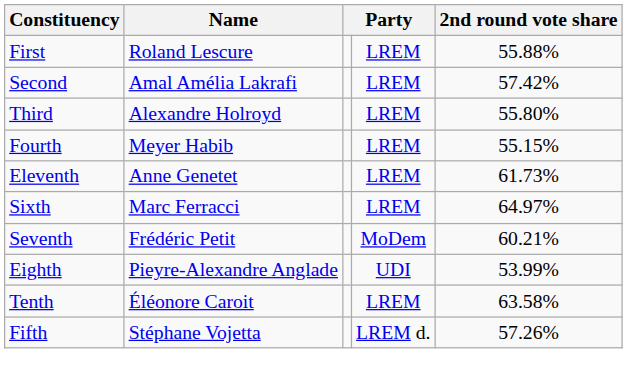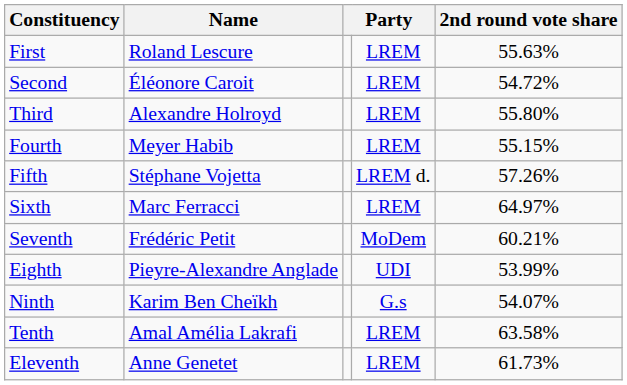 <table class="sortable wikitable">
 <tr ------------------>
 <th>Constituency</th>
 <th>Name</th>
 <th colspan="2">Party</th>
 <th>2nd round vote share</th>
 </tr>
 <tr ------------------>
 <td><a href='#'>First</a></td>
 <td><a href='#'>Roland Lescure</a></td>
 <td bgcolor=></td>
 <td align=center><a href='#'>LREM</a></td>
-<td align=center>55.88%</td>
+<td align=center>55.63%</td>
 </tr>
 <tr ------------------>
 <td><a href='#'>Second</a></td>
-<td><a href='#'>Amal Amélia Lakrafi</a></td>
+<td><a href='#'>Éléonore Caroit</a></td>
 <td bgcolor=></td>
 <td align=center><a href='#'>LREM</a></td>
-<td align=center>57.42%</td>
+<td align=center>54.72%</td>
 </tr>
 <tr ------------------>
 <td><a href='#'>Third</a></td>
 <td><a href='#'>Alexandre Holroyd</a></td>
 <td bgcolor=></td>
 <td align=center><a href='#'>LREM</a></td>
 <td align=center>55.80%</td>
 </tr>
 <tr ------------------>
 <td><a href='#'>Fourth</a></td>
 <td><a href='#'>Meyer Habib</a></td>
 <td bgcolor=></td>
 <td align=center><a href='#'>LREM</a></td>
 <td align=center>55.15%</td>
 </tr>
 <tr ------------------>
-<td><a href='#'>Eleventh</a></td>
-<td><a href='#'>Anne Genetet</a></td>
+<td><a href='#'>Fifth</a></td>
+<td><a href='#'>Stéphane Vojetta</a></td>
 <td bgcolor=></td>
-<td align=center><a href='#'>LREM</a></td>
-<td align=center>61.73%</td>
+<td align=center><a href='#'>LREM</a> d.</td>
+<td align=center>57.26%</td>
 </tr>
 <tr ------------------>
 <td><a href='#'>Sixth</a></td>
 <td><a href='#'>Marc Ferracci</a></td>
 <td bgcolor=></td>
 <td align=center><a href='#'>LREM</a></td>
 <td align=center>64.97%</td>
 </tr>
 <tr ------------------>
 <td><a href='#'>Seventh</a></td>
 <td><a href='#'>Frédéric Petit</a></td>
 <td bgcolor=></td>
 <td align=center><a href='#'>MoDem</a></td>
 <td align=center>60.21%</td>
 </tr>
 <tr ------------------>
 <td><a href='#'>Eighth</a></td>
 <td><a href='#'>Pieyre-Alexandre Anglade</a></td>
 <td bgcolor=></td>
 <td align=center><a href='#'>UDI</a></td>
 <td align=center>53.99%</td>
 </tr>
 <tr ------------------>
+<td><a href='#'>Ninth</a></td>
+<td><a href='#'>Karim Ben Cheïkh</a></td>
+<td bgcolor=></td>
+<td align=center><a href='#'>G.s</a></td>
+<td align=center>54.07%</td>
+</tr>
+<tr ------------------>
 <td><a href='#'>Tenth</a></td>
-<td><a href='#'>Éléonore Caroit</a></td>
+<td><a href='#'>Amal Amélia Lakrafi</a></td>
 <td bgcolor=></td>
 <td align=center><a href='#'>LREM</a></td>
 <td align=center>63.58%</td>
 </tr>
 <tr ------------------>
-<td><a href='#'>Fifth</a></td>
-<td><a href='#'>Stéphane Vojetta</a></td>
+<td><a href='#'>Eleventh</a></td>
+<td><a href='#'>Anne Genetet</a></td>
 <td bgcolor=></td>
-<td align=center><a href='#'>LREM</a> d.</td>
-<td align=center>57.26%</td>
+<td align=center><a href='#'>LREM</a></td>
+<td align=center>61.73%</td>
 </tr>
 </table>
